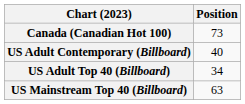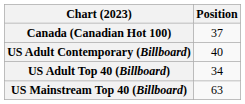 <table class="wikitable sortable plainrowheaders" style="text-align:center">
 <tr>
 <th scope="col">Chart (2023)</th>
 <th scope="col">Position</th>
 </tr>
 <tr>
 <th scope="row">Canada (Canadian Hot 100)</th>
-<td>73</td>
+<td>37</td>
 </tr>
 <tr>
 <th scope="row">US Adult Contemporary (<em>Billboard</em>)</th>
 <td>40</td>
 </tr>
 <tr>
 <th scope="row">US Adult Top 40 (<em>Billboard</em>)</th>
 <td>34</td>
 </tr>
 <tr>
 <th scope="row">US Mainstream Top 40 (<em>Billboard</em>)</th>
 <td>63</td>
 </tr>
 </table>
